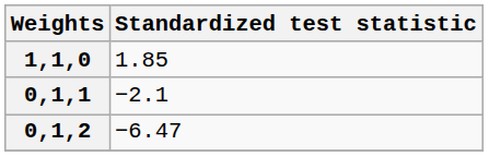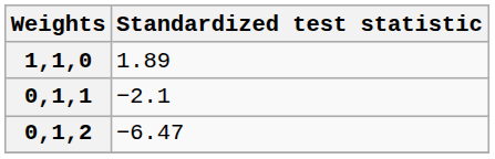 <table class="wikitable">
 <tr>
 <th>Weights</th>
 <th>Standardized test statistic</th>
 </tr>
 <tr>
 <th>1,1,0</th>
-<td>1.85</td>
+<td>1.89</td>
 </tr>
 <tr>
 <th>0,1,1</th>
 <td>−2.1</td>
 </tr>
 <tr>
 <th>0,1,2</th>
 <td>−6.47</td>
 </tr>
 <tr>
 </tr>
 </table>
